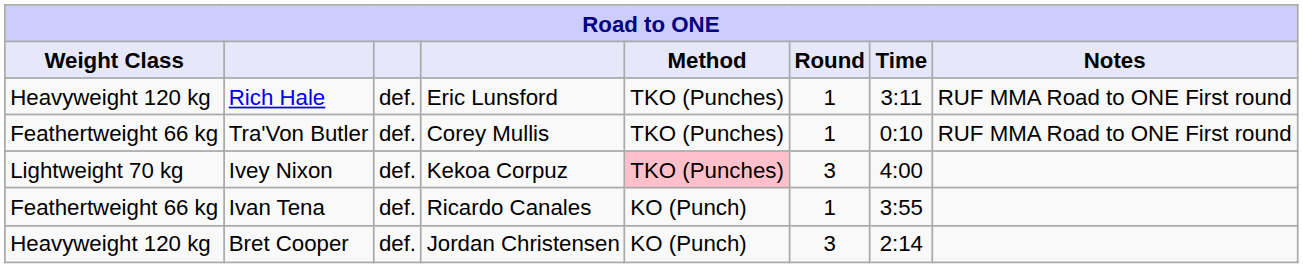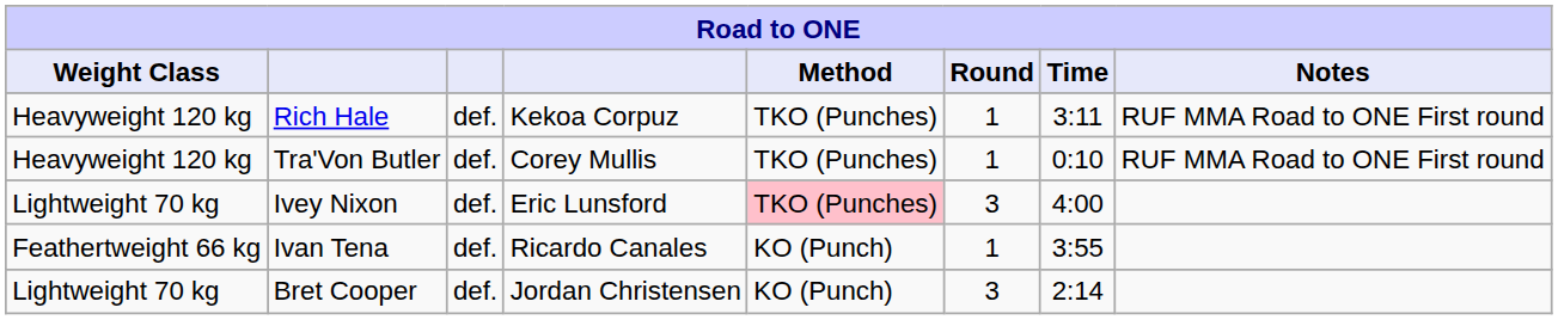 <table class="wikitable" style="font-size: 80%;">
 <tr>
 <th colspan="8" style="background-color: #ccf; color: #000080; text-align: center;"><strong>Road to ONE</strong></th>
 </tr>
 <tr>
 <th colspan="1" style="background-color: #E6E8FA; color: #000000; text-align: center;">Weight Class</th>
 <th colspan="1" style="background-color: #E6E8FA; color: #000000; text-align: center;"></th>
 <th colspan="1" style="background-color: #E6E8FA; color: #000000; text-align: center;"></th>
 <th colspan="1" style="background-color: #E6E8FA; color: #000000; text-align: center;"></th>
 <th colspan="1" style="background-color: #E6E8FA; color: #000000; text-align: center;">Method</th>
 <th colspan="1" style="background-color: #E6E8FA; color: #000000; text-align: center;">Round</th>
 <th colspan="1" style="background-color: #E6E8FA; color: #000000; text-align: center;">Time</th>
 <th colspan="1" style="background-color: #E6E8FA; color: #000000; text-align: center;">Notes</th>
 </tr>
 <tr>
 <td>Heavyweight 120 kg</td>
 <td> <a href='#'>Rich Hale</a></td>
 <td align=center>def.</td>
-<td> Eric Lunsford</td>
+<td> Kekoa Corpuz</td>
 <td>TKO (Punches)</td>
 <td align=center>1</td>
 <td align=center>3:11</td>
 <td>RUF MMA Road to ONE First round</td>
 </tr>
 <tr>
-<td>Feathertweight 66 kg</td>
+<td>Heavyweight 120 kg</td>
 <td> Tra'Von Butler</td>
 <td align=center>def.</td>
 <td> Corey Mullis</td>
 <td>TKO (Punches)</td>
 <td align=center>1</td>
 <td align=center>0:10</td>
 <td>RUF MMA Road to ONE First round</td>
 </tr>
 <tr>
 <td>Lightweight 70 kg</td>
 <td> Ivey Nixon</td>
 <td align=center>def.</td>
-<td> Kekoa Corpuz</td>
+<td> Eric Lunsford</td>
 <td style="background: pink;">TKO (Punches)</td>
 <td align=center>3</td>
 <td align=center>4:00</td>
 <td></td>
 </tr>
 <tr>
 <td>Feathertweight 66 kg</td>
 <td> Ivan Tena</td>
 <td align=center>def.</td>
 <td> Ricardo Canales</td>
 <td>KO (Punch)</td>
 <td align=center>1</td>
 <td align=center>3:55</td>
 <td></td>
 </tr>
 <tr>
-<td>Heavyweight 120 kg</td>
+<td>Lightweight 70 kg</td>
 <td> Bret Cooper</td>
 <td align=center>def.</td>
 <td> Jordan Christensen</td>
 <td>KO (Punch)</td>
 <td align=center>3</td>
 <td align=center>2:14</td>
 <td></td>
 </tr>
 </table>
